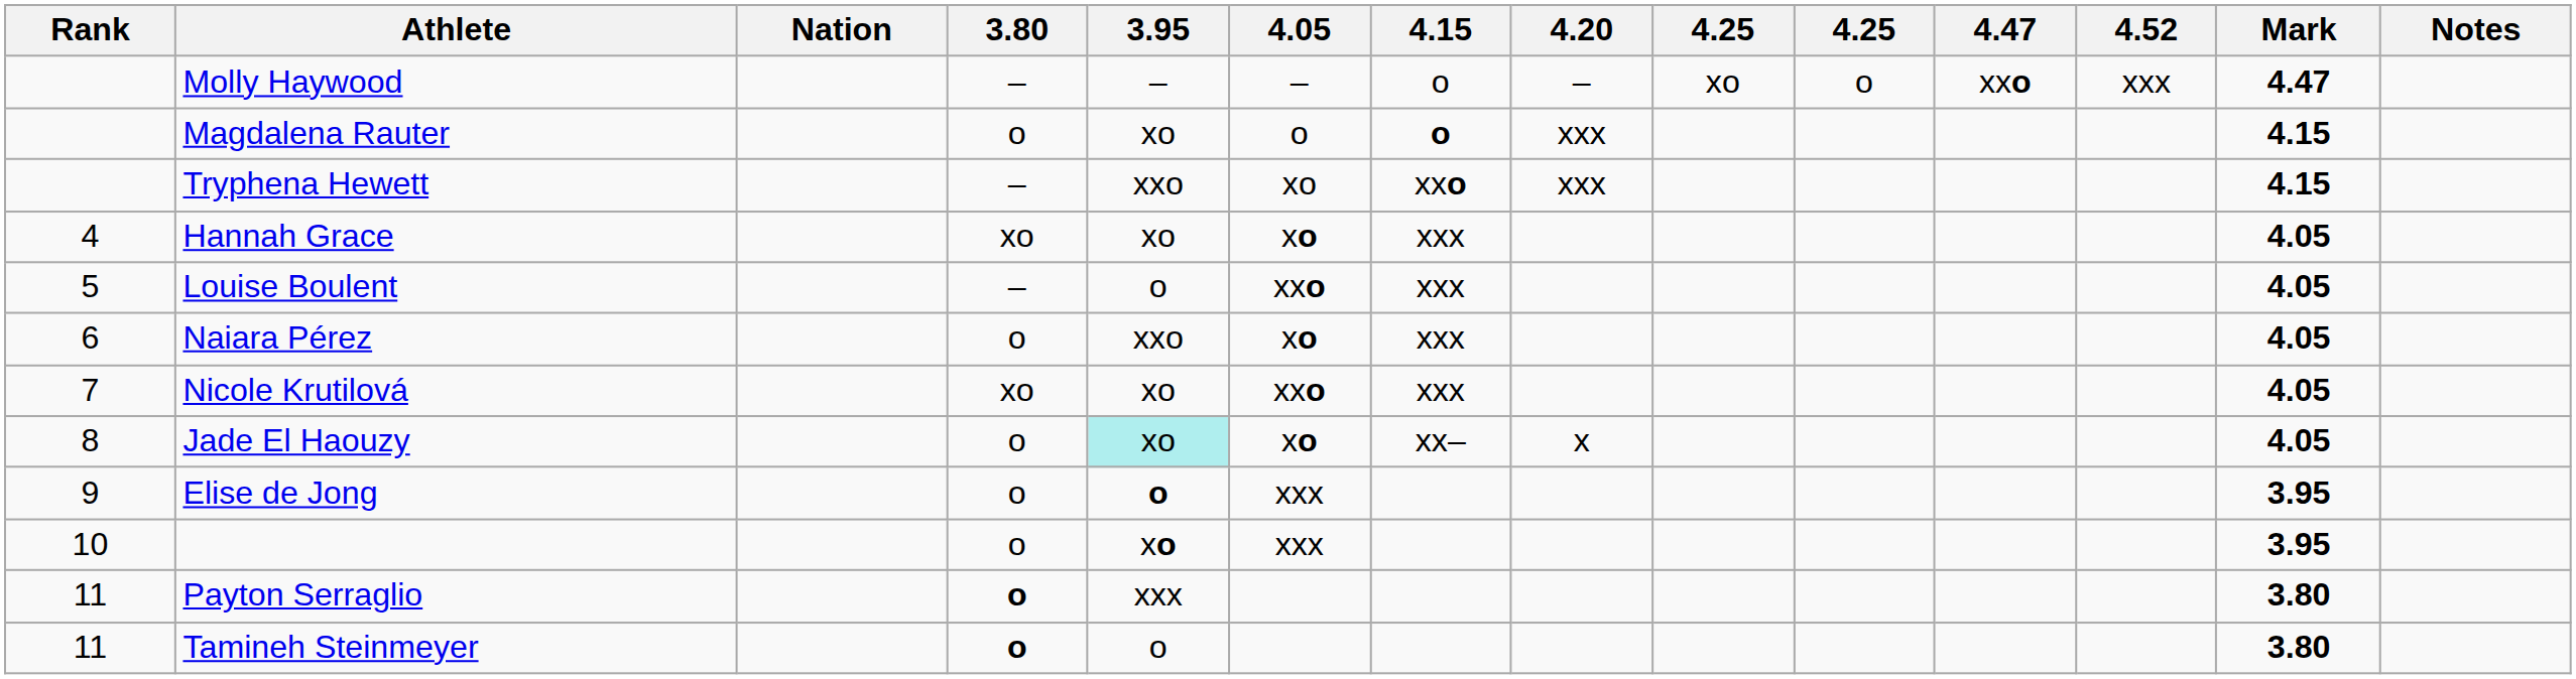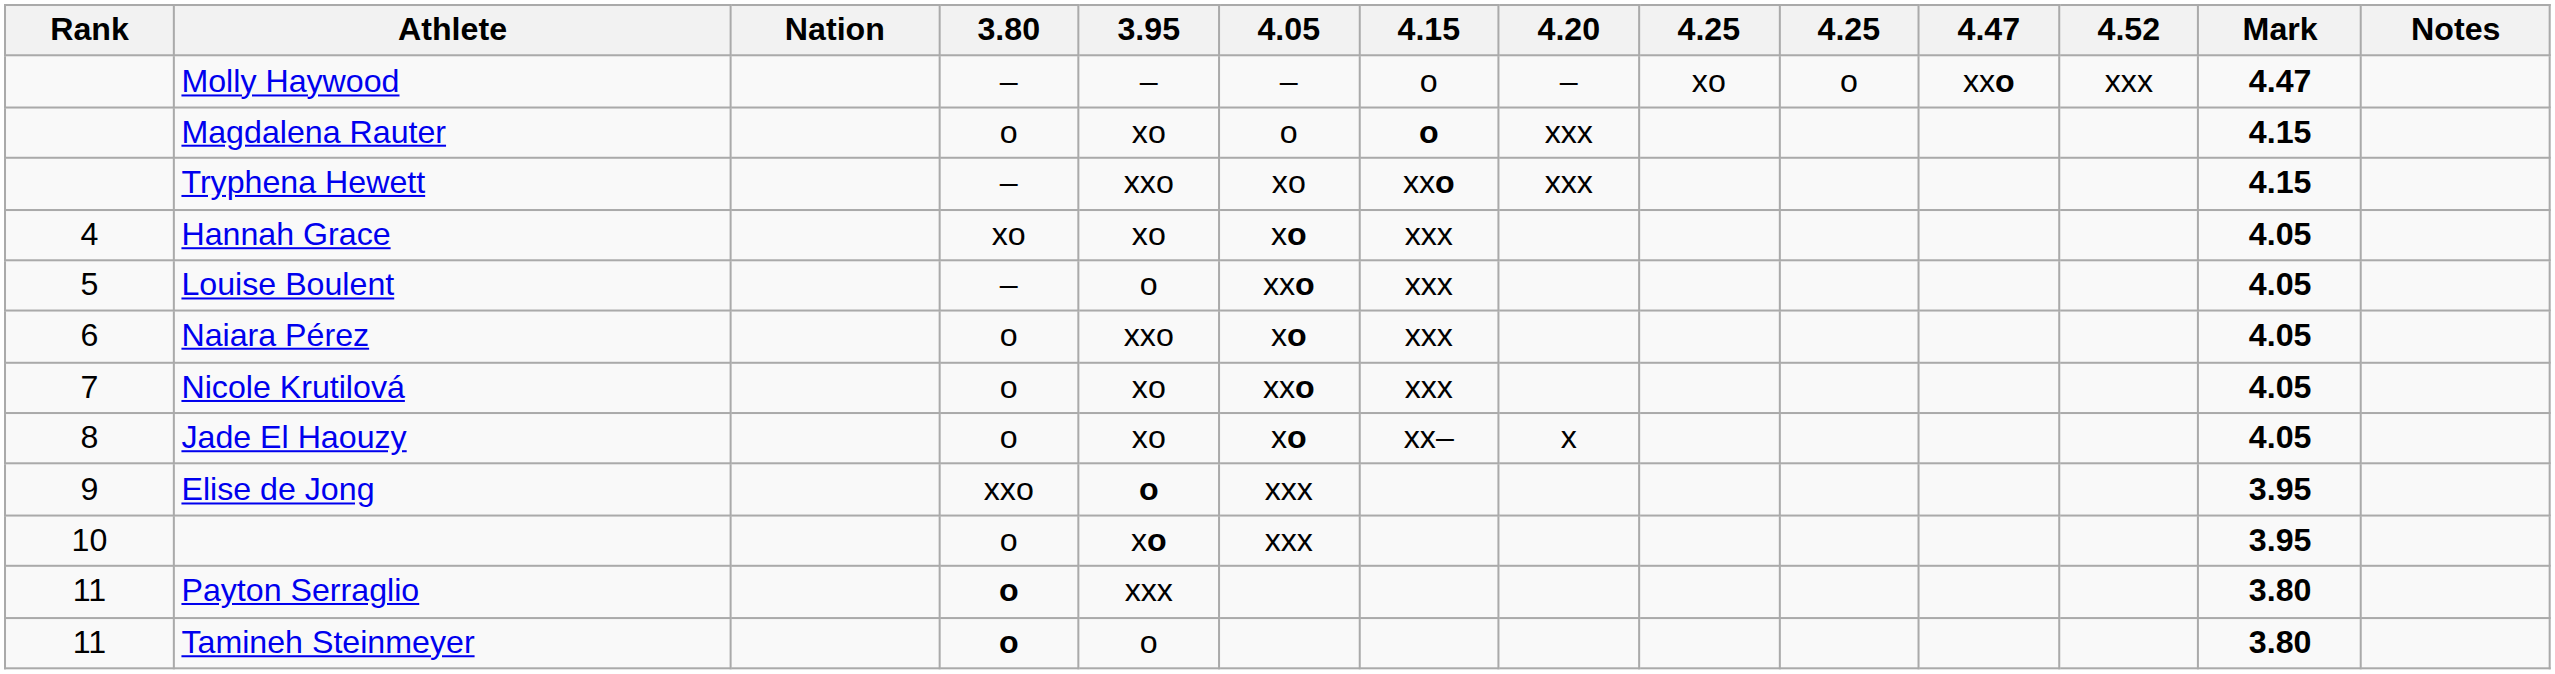 <table class="wikitable sortable" style="text-align:center;width: 80%;">
 <tr>
 <th scope="col">Rank</th>
 <th scope="col">Athlete</th>
 <th scope="col">Nation</th>
 <th scope="col">3.80</th>
 <th scope="col">3.95</th>
 <th scope="col">4.05</th>
 <th scope="col">4.15</th>
 <th scope="col">4.20</th>
 <th scope="col">4.25</th>
 <th scope="col">4.25</th>
 <th scope="col">4.47</th>
 <th scope="col">4.52</th>
 <th scope="col">Mark</th>
 <th scope="col">Notes</th>
 </tr>
 <tr>
 <td></td>
 <td align=left><a href='#'>Molly Haywood</a></td>
 <td align=left></td>
 <td>–</td>
 <td>–</td>
 <td>–</td>
 <td>o</td>
 <td>–</td>
 <td>xo</td>
 <td>o</td>
 <td>xx<strong>o</strong></td>
 <td>xxx</td>
 <td><strong>4.47</strong></td>
 <td></td>
 </tr>
 <tr>
 <td></td>
 <td align=left><a href='#'>Magdalena Rauter</a></td>
 <td align=left></td>
 <td>o</td>
 <td>xo</td>
 <td>o</td>
 <td><strong>o</strong></td>
 <td>xxx</td>
 <td></td>
 <td></td>
 <td></td>
 <td></td>
 <td><strong>4.15</strong></td>
 <td></td>
 </tr>
 <tr>
 <td></td>
 <td align=left><a href='#'>Tryphena Hewett</a></td>
 <td align=left></td>
 <td>–</td>
 <td>xxo</td>
 <td>xo</td>
 <td>xx<strong>o</strong></td>
 <td>xxx</td>
 <td></td>
 <td></td>
 <td></td>
 <td></td>
 <td><strong>4.15</strong></td>
 <td></td>
 </tr>
 <tr>
 <td>4</td>
 <td align=left><a href='#'>Hannah Grace</a></td>
 <td align=left></td>
 <td>xo</td>
 <td>xo</td>
 <td>x<strong>o</strong></td>
 <td>xxx</td>
 <td></td>
 <td></td>
 <td></td>
 <td></td>
 <td></td>
 <td><strong>4.05</strong></td>
 <td></td>
 </tr>
 <tr>
 <td>5</td>
 <td align=left><a href='#'>Louise Boulent</a></td>
 <td align=left></td>
 <td>–</td>
 <td>o</td>
 <td>xx<strong>o</strong></td>
 <td>xxx</td>
 <td></td>
 <td></td>
 <td></td>
 <td></td>
 <td></td>
 <td><strong>4.05</strong></td>
 <td></td>
 </tr>
 <tr>
 <td>6</td>
 <td align=left><a href='#'>Naiara Pérez</a></td>
 <td align=left></td>
 <td>o</td>
 <td>xxo</td>
 <td>x<strong>o</strong></td>
 <td>xxx</td>
 <td></td>
 <td></td>
 <td></td>
 <td></td>
 <td></td>
 <td><strong>4.05</strong></td>
 <td></td>
 </tr>
 <tr>
 <td>7</td>
 <td align=left><a href='#'>Nicole Krutilová</a></td>
 <td align=left></td>
-<td>xo</td>
+<td>o</td>
 <td>xo</td>
 <td>xx<strong>o</strong></td>
 <td>xxx</td>
 <td></td>
 <td></td>
 <td></td>
 <td></td>
 <td></td>
 <td><strong>4.05</strong></td>
 <td></td>
 </tr>
 <tr>
 <td>8</td>
 <td align=left><a href='#'>Jade El Haouzy</a></td>
 <td align=left></td>
 <td>o</td>
-<td style="background: paleturquoise;">xo</td>
+<td>xo</td>
 <td>x<strong>o</strong></td>
 <td>xx–</td>
 <td>x</td>
 <td></td>
 <td></td>
 <td></td>
 <td></td>
 <td><strong>4.05</strong></td>
 <td></td>
 </tr>
 <tr>
 <td>9</td>
 <td align=left><a href='#'>Elise de Jong</a></td>
 <td align=left></td>
-<td>o</td>
+<td>xxo</td>
 <td><strong>o</strong></td>
 <td>xxx</td>
 <td></td>
 <td></td>
 <td></td>
 <td></td>
 <td></td>
 <td></td>
 <td><strong>3.95</strong></td>
 <td></td>
 </tr>
 <tr>
 <td>10</td>
 <td align=left></td>
 <td align=left></td>
 <td>o</td>
 <td>x<strong>o</strong></td>
 <td>xxx</td>
 <td></td>
 <td></td>
 <td></td>
 <td></td>
 <td></td>
 <td></td>
 <td><strong>3.95</strong></td>
 <td></td>
 </tr>
 <tr>
 <td>11</td>
 <td align=left><a href='#'>Payton Serraglio</a></td>
 <td align=left></td>
 <td><strong>o</strong></td>
 <td>xxx</td>
 <td></td>
 <td></td>
 <td></td>
 <td></td>
 <td></td>
 <td></td>
 <td></td>
 <td><strong>3.80</strong></td>
 <td></td>
 </tr>
 <tr>
 <td>11</td>
 <td align=left><a href='#'>Tamineh Steinmeyer</a></td>
 <td align=left></td>
 <td><strong>o</strong></td>
 <td>o</td>
 <td></td>
 <td></td>
 <td></td>
 <td></td>
 <td></td>
 <td></td>
 <td></td>
 <td><strong>3.80</strong></td>
 <td></td>
 </tr>
 </table>
